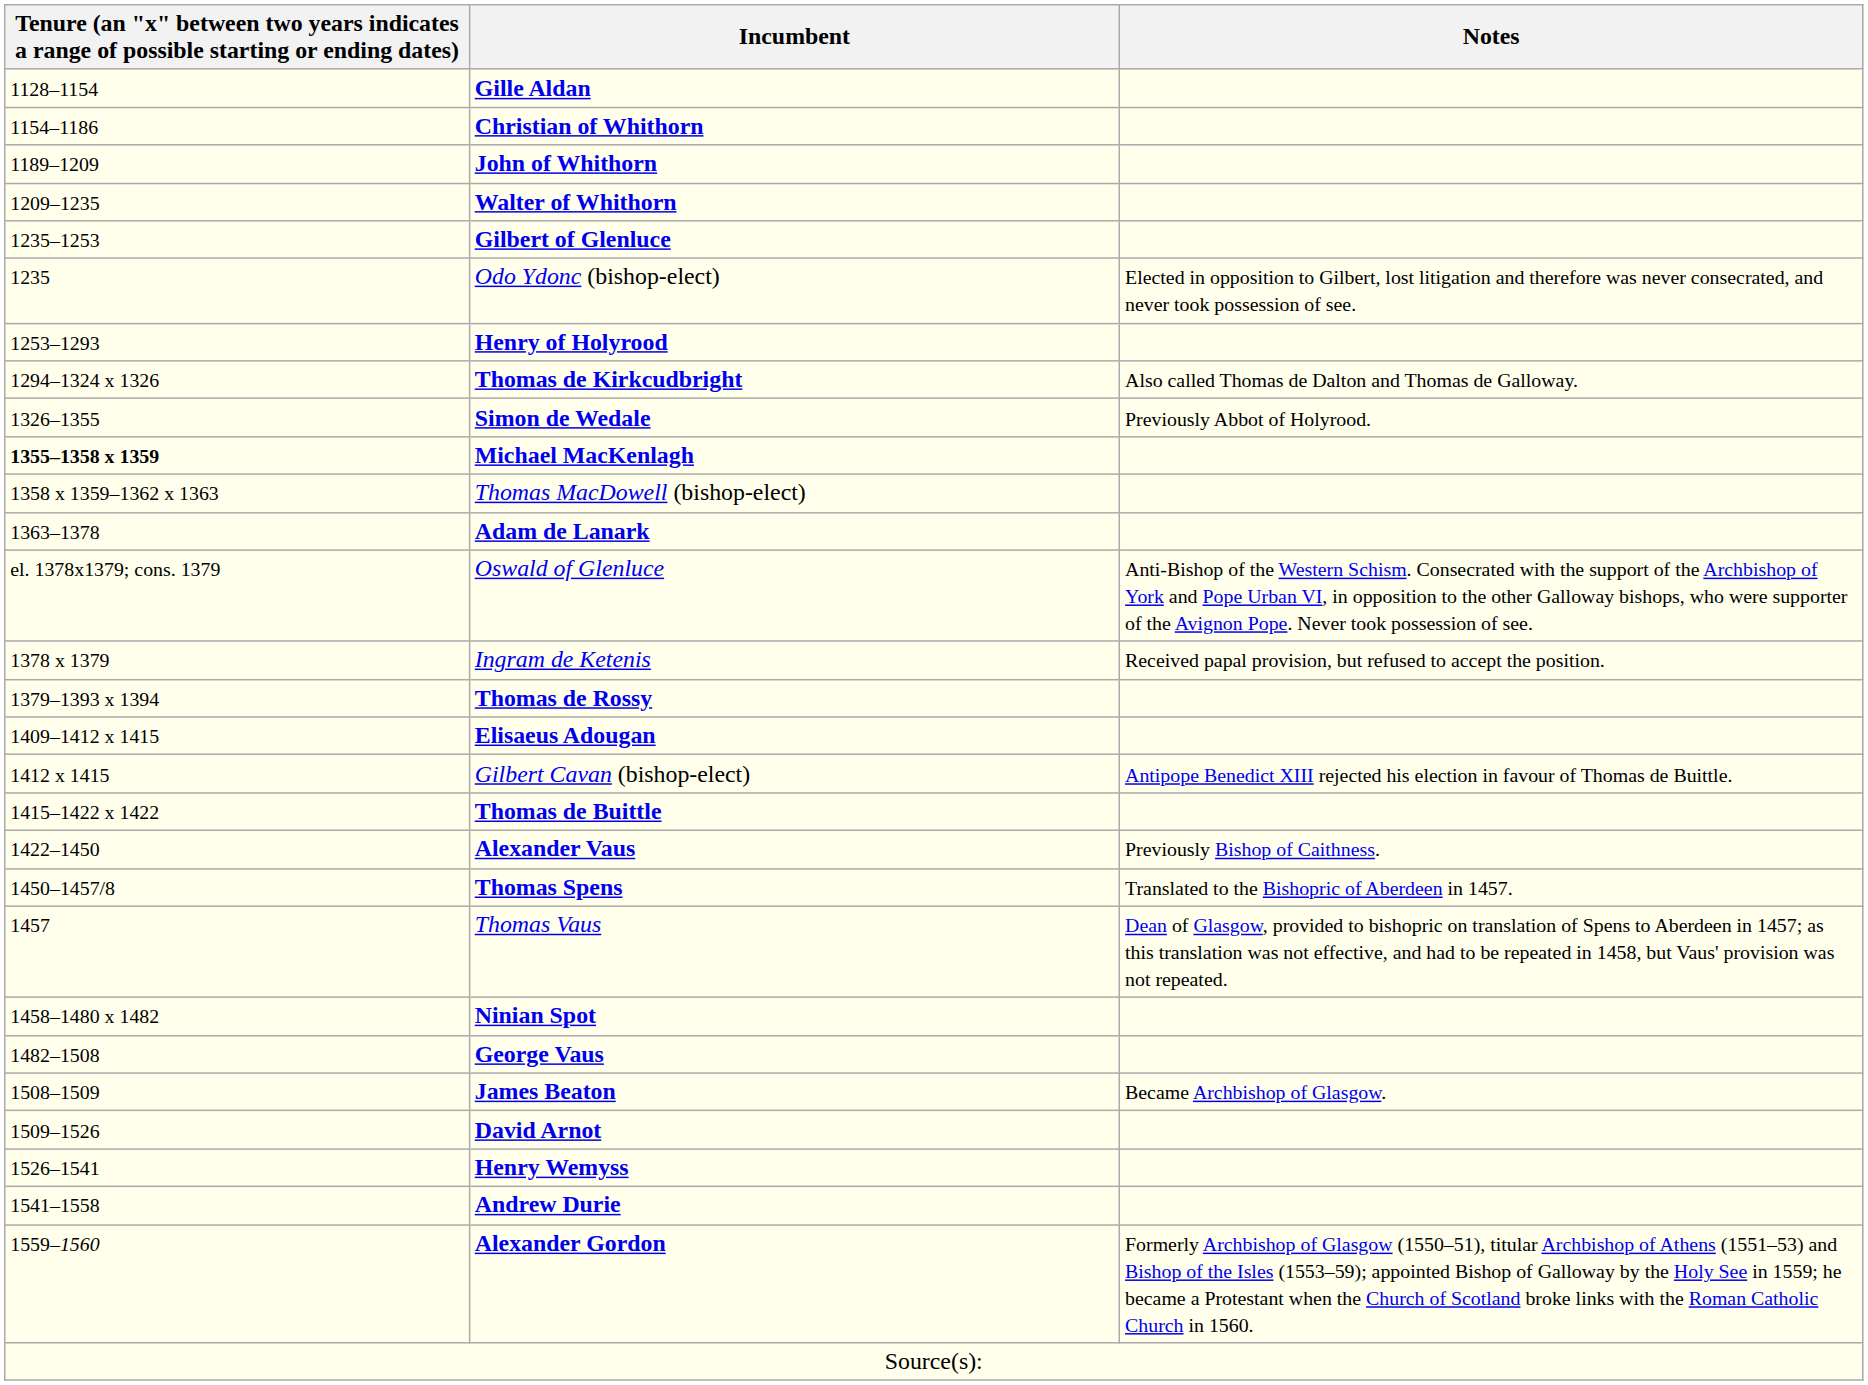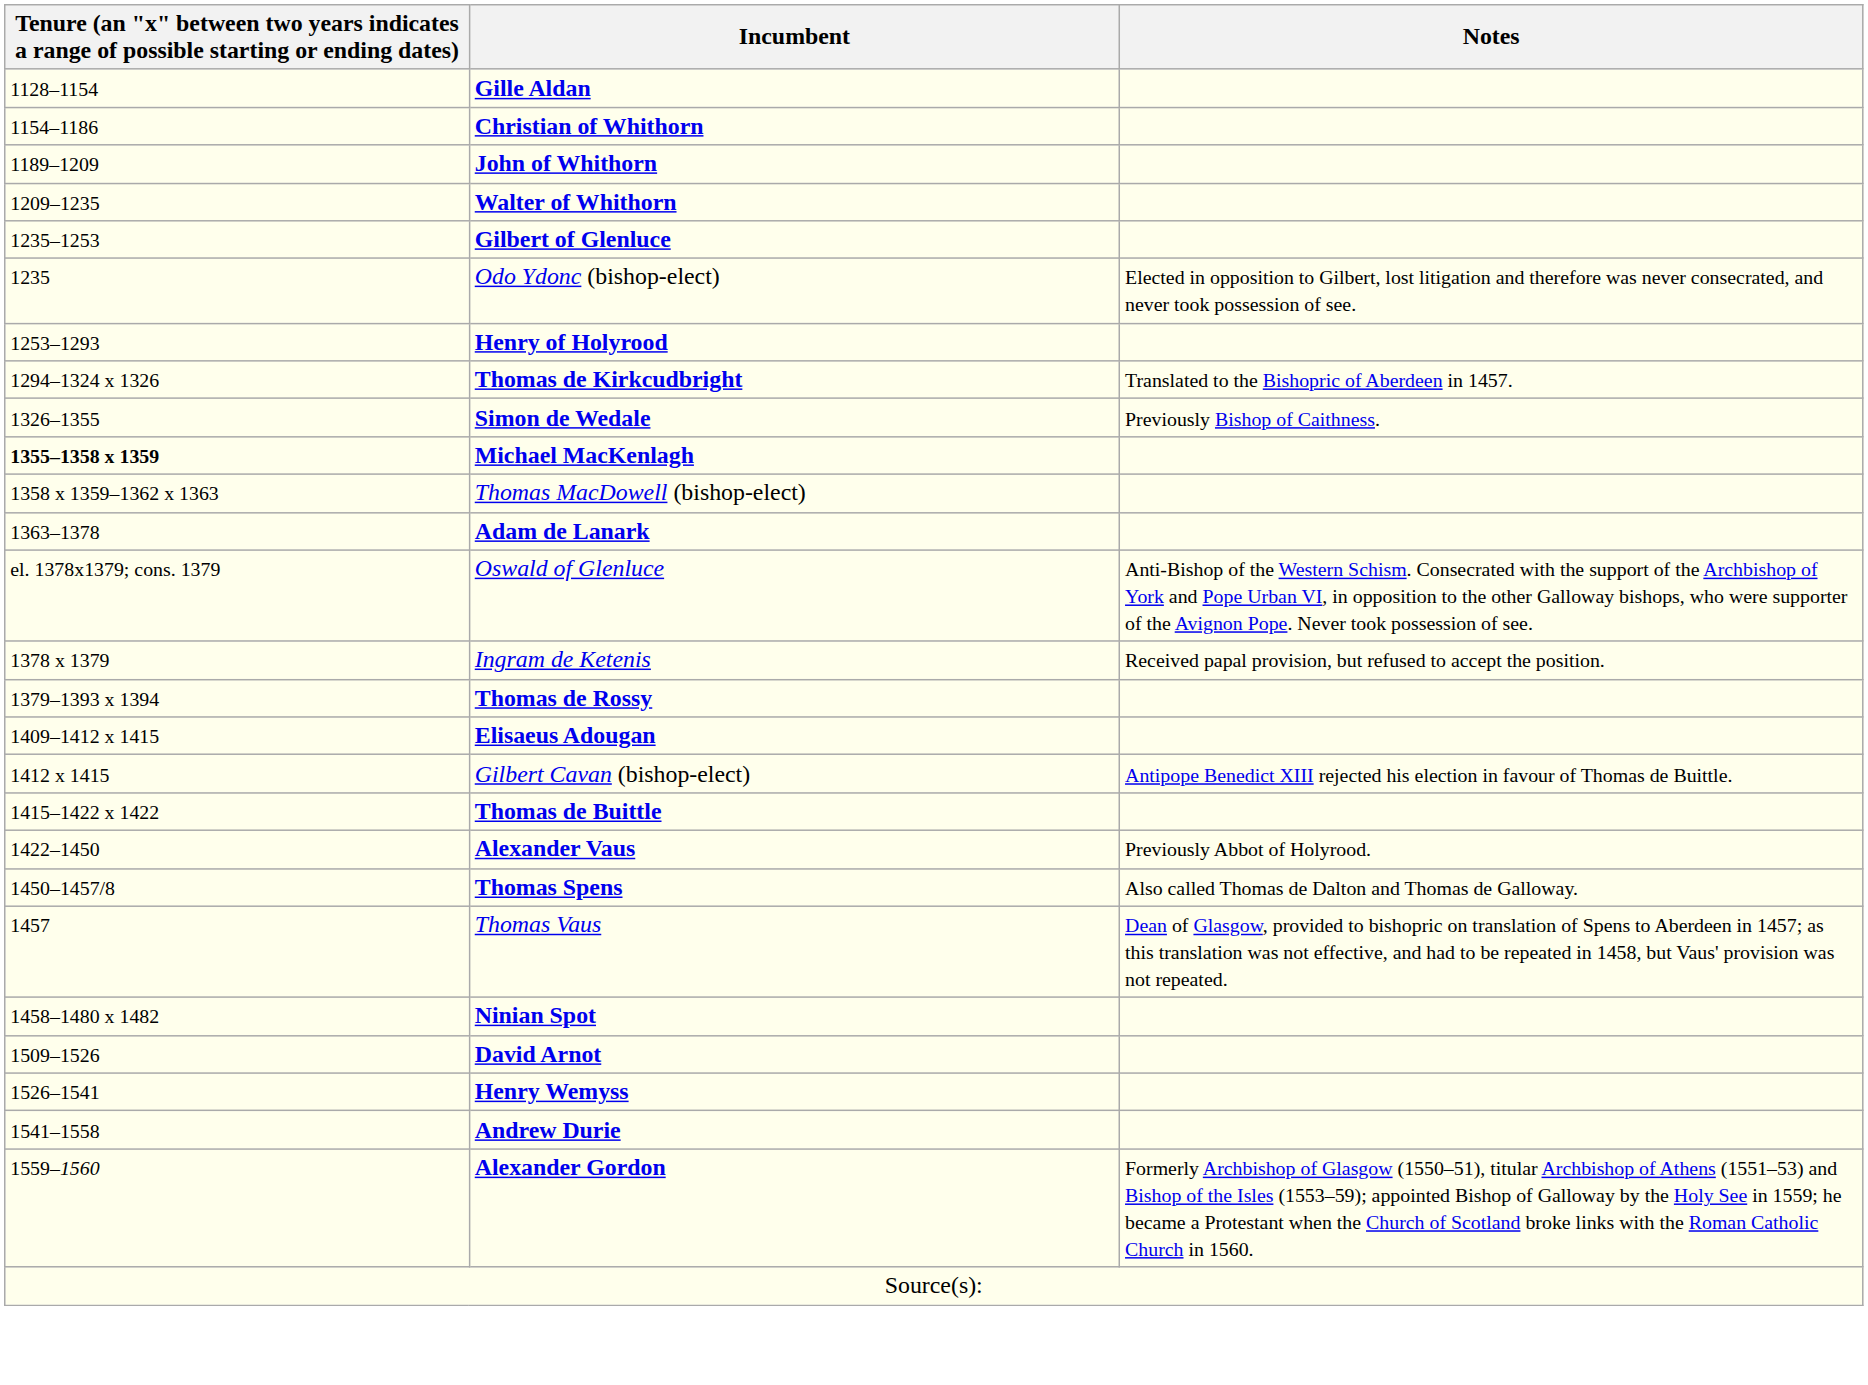 <table class="wikitable">
 <tr align=left>
 <th width="25%">Tenure (an "x" between two years indicates a range of possible starting or ending dates)</th>
 <th width="35%">Incumbent</th>
 <th width="40%">Notes</th>
 </tr>
 <tr valign=top bgcolor="#ffffec">
 <td><small>1128–1154</small></td>
 <td><strong><a href='#'>Gille Aldan</a></strong></td>
 <td><small></small></td>
 </tr>
 <tr valign=top bgcolor="#ffffec">
 <td><small>1154–1186</small></td>
 <td><strong><a href='#'>Christian of Whithorn</a></strong></td>
 <td><small></small></td>
 </tr>
 <tr valign=top bgcolor="#ffffec">
 <td><small>1189–1209</small></td>
 <td><strong><a href='#'>John of Whithorn</a></strong></td>
 <td><small></small></td>
 </tr>
 <tr valign=top bgcolor="#ffffec">
 <td><small>1209–1235</small></td>
 <td><strong><a href='#'>Walter of Whithorn</a></strong></td>
 <td><small></small></td>
 </tr>
 <tr valign=top bgcolor="#ffffec">
 <td><small>1235–1253</small></td>
 <td><strong><a href='#'>Gilbert of Glenluce</a></strong></td>
 <td><small></small></td>
 </tr>
 <tr valign=top bgcolor="#ffffec">
 <td><small>1235</small></td>
 <td><em><a href='#'>Odo Ydonc</a></em> (bishop-elect)</td>
 <td><small>Elected in opposition to Gilbert, lost litigation and therefore was never consecrated, and never took possession of see.</small></td>
 </tr>
 <tr valign=top bgcolor="#ffffec">
 <td><small>1253–1293</small></td>
 <td><strong><a href='#'>Henry of Holyrood</a></strong></td>
 <td><small></small></td>
 </tr>
 <tr valign=top bgcolor="#ffffec">
 <td><small>1294–1324 x 1326</small></td>
 <td><strong><a href='#'>Thomas de Kirkcudbright</a></strong></td>
-<td><small>Also called Thomas de Dalton and Thomas de Galloway.</small></td>
+<td><small>Translated to the <a href='#'>Bishopric of Aberdeen</a> in 1457.</small></td>
 </tr>
 <tr valign=top bgcolor="#ffffec">
 <td><small>1326–1355</small></td>
 <td><strong><a href='#'>Simon de Wedale</a></strong></td>
-<td><small>Previously Abbot of Holyrood.</small></td>
+<td><small>Previously <a href='#'>Bishop of Caithness</a>.</small></td>
 </tr>
 <tr valign=top bgcolor="#ffffec">
 <td><strong><small>1355–1358 x 1359</small></strong></td>
 <td><strong><a href='#'>Michael MacKenlagh</a></strong></td>
 <td><small></small></td>
 </tr>
 <tr valign=top bgcolor="#ffffec">
 <td><small>1358 x 1359–1362 x 1363</small></td>
 <td><em><a href='#'>Thomas MacDowell</a></em> (bishop-elect)</td>
 <td><small></small></td>
 </tr>
 <tr valign=top bgcolor="#ffffec">
 <td><small>1363–1378</small></td>
 <td><strong><a href='#'>Adam de Lanark</a></strong></td>
 <td><small></small></td>
 </tr>
 <tr valign=top bgcolor="#ffffec">
 <td><small>el. 1378x1379; cons. 1379</small></td>
 <td><em><a href='#'>Oswald of Glenluce</a></em></td>
 <td><small>Anti-Bishop of the <a href='#'>Western Schism</a>. Consecrated with the support of the <a href='#'>Archbishop of York</a> and <a href='#'>Pope Urban VI</a>, in opposition to the other Galloway bishops, who were supporter of the <a href='#'>Avignon Pope</a>. Never took possession of see.</small></td>
 </tr>
 <tr valign=top bgcolor="#ffffec">
 <td><small>1378 x 1379</small></td>
 <td><em><a href='#'>Ingram de Ketenis</a></em></td>
 <td><small>Received papal provision, but refused to accept the position.</small></td>
 </tr>
 <tr valign=top bgcolor="#ffffec">
 <td><small>1379–1393 x 1394</small></td>
 <td><strong><a href='#'>Thomas de Rossy</a></strong></td>
 <td><small></small></td>
 </tr>
 <tr valign=top bgcolor="#ffffec">
 <td><small>1409–1412 x 1415</small></td>
 <td><strong><a href='#'>Elisaeus Adougan</a></strong></td>
 <td><small></small></td>
 </tr>
 <tr valign=top bgcolor="#ffffec">
 <td><small>1412 x 1415</small></td>
 <td><em><a href='#'>Gilbert Cavan</a></em> (bishop-elect)</td>
 <td><small><a href='#'>Antipope Benedict XIII</a> rejected his election in favour of Thomas de Buittle.</small></td>
 </tr>
 <tr valign=top bgcolor="#ffffec">
 <td><small>1415–1422 x 1422</small></td>
 <td><strong><a href='#'>Thomas de Buittle</a></strong></td>
 <td><small></small></td>
 </tr>
 <tr valign=top bgcolor="#ffffec">
 <td><small>1422–1450</small></td>
 <td><strong><a href='#'>Alexander Vaus</a></strong></td>
-<td><small>Previously <a href='#'>Bishop of Caithness</a>.</small></td>
+<td><small>Previously Abbot of Holyrood.</small></td>
 </tr>
 <tr valign=top bgcolor="#ffffec">
 <td><small>1450–1457/8</small></td>
 <td><strong><a href='#'>Thomas Spens</a></strong></td>
-<td><small>Translated to the <a href='#'>Bishopric of Aberdeen</a> in 1457.</small></td>
+<td><small>Also called Thomas de Dalton and Thomas de Galloway.</small></td>
 </tr>
 <tr valign=top bgcolor="#ffffec">
 <td><small>1457</small></td>
 <td><em><a href='#'>Thomas Vaus</a></em></td>
 <td><small><a href='#'>Dean</a> of <a href='#'>Glasgow</a>, provided to bishopric on translation of Spens to Aberdeen in 1457; as this translation was not effective, and had to be repeated in 1458, but Vaus' provision was not repeated.</small></td>
 </tr>
 <tr valign=top bgcolor="#ffffec">
 <td><small>1458–1480 x 1482</small></td>
 <td><strong><a href='#'>Ninian Spot</a></strong></td>
 <td><small></small></td>
-</tr>
-<tr valign=top bgcolor="#ffffec">
-<td><small>1482–1508</small></td>
-<td><strong><a href='#'>George Vaus</a></strong></td>
-<td><small></small></td>
-</tr>
-<tr valign=top bgcolor="#ffffec">
-<td><small>1508–1509</small></td>
-<td><strong><a href='#'>James Beaton</a></strong></td>
-<td><small>Became <a href='#'>Archbishop of Glasgow</a>.</small></td>
 </tr>
 <tr valign=top bgcolor="#ffffec">
 <td><small>1509–1526</small></td>
 <td><strong><a href='#'>David Arnot</a></strong></td>
 <td><small></small></td>
 </tr>
 <tr valign=top bgcolor="#ffffec">
 <td><small>1526–1541</small></td>
 <td><strong><a href='#'>Henry Wemyss</a></strong></td>
 <td><small></small></td>
 </tr>
 <tr valign=top bgcolor="#ffffec">
 <td><small>1541–1558</small></td>
 <td><strong><a href='#'>Andrew Durie</a></strong></td>
 <td><small></small></td>
 </tr>
 <tr valign=top bgcolor="#ffffec">
 <td><small>1559–<em>1560</em></small></td>
 <td><strong><a href='#'>Alexander Gordon</a></strong></td>
 <td><small>Formerly <a href='#'>Archbishop of Glasgow</a> (1550–51), titular <a href='#'>Archbishop of Athens</a> (1551–53) and <a href='#'>Bishop of the Isles</a> (1553–59); appointed Bishop of Galloway by the <a href='#'>Holy See</a> in 1559; he became a Protestant when the <a href='#'>Church of Scotland</a> broke links with the <a href='#'>Roman Catholic Church</a> in 1560.</small></td>
 </tr>
 <tr valign=top bgcolor="#ffffec">
 <td align=center colspan=3>Source(s):</td>
 </tr>
 </table>
